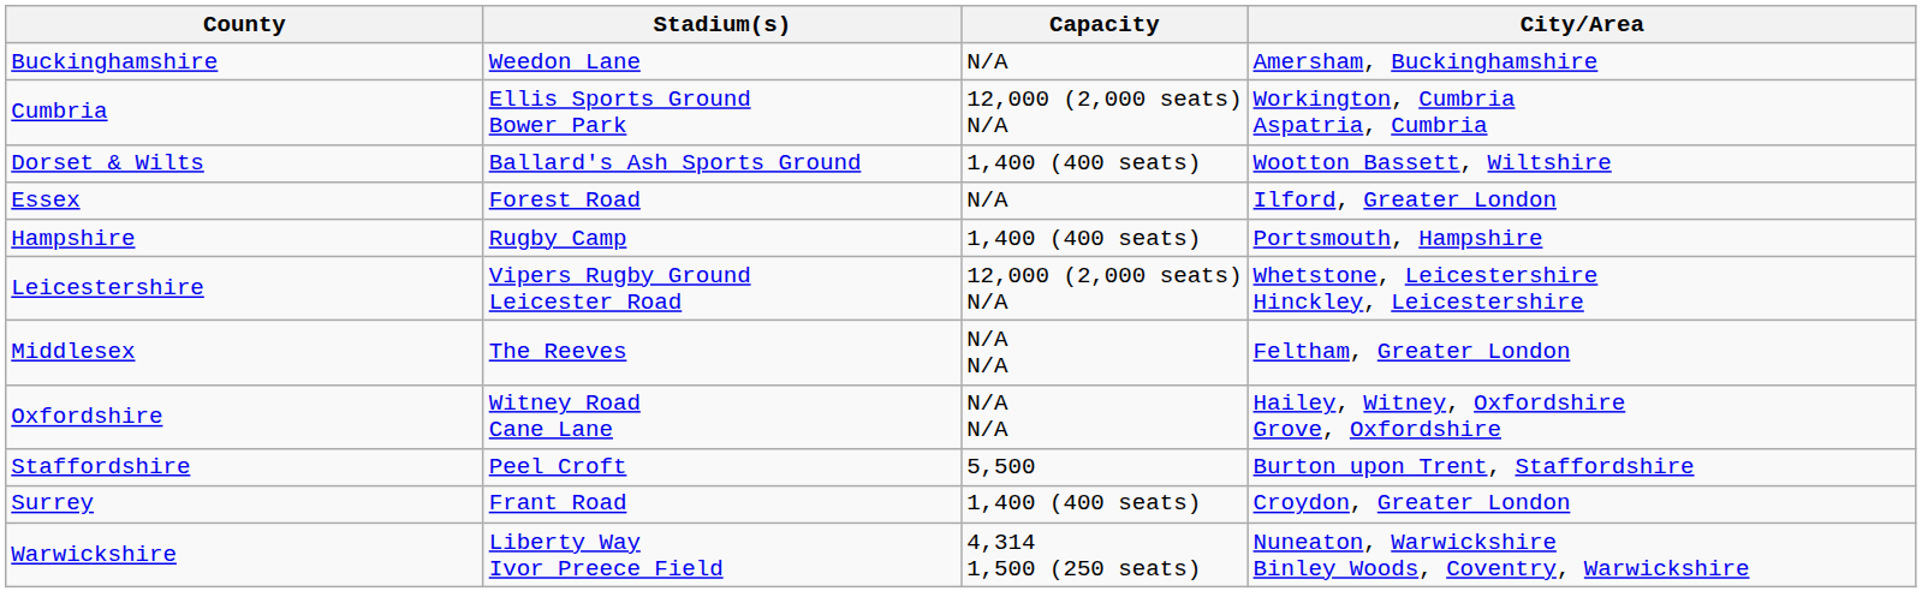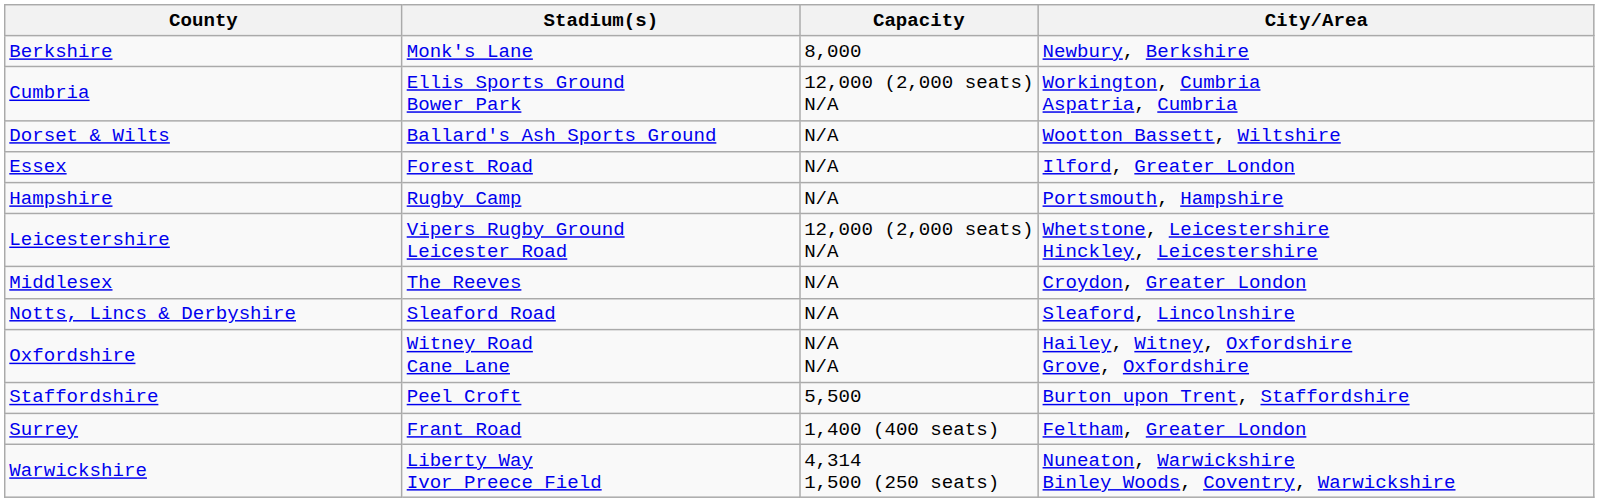 <table class="wikitable sortable">
 <tr>
 <th width=25%>County</th>
 <th width=25%>Stadium(s)</th>
 <th width=15%>Capacity</th>
 <th width=35%>City/Area</th>
 </tr>
 <tr>
-<td><a href='#'>Buckinghamshire</a></td>
-<td><a href='#'>Weedon Lane</a></td>
-<td>N/A</td>
-<td><a href='#'>Amersham</a>, <a href='#'>Buckinghamshire</a></td>
+<td><a href='#'>Berkshire</a></td>
+<td><a href='#'>Monk's Lane</a></td>
+<td>8,000</td>
+<td><a href='#'>Newbury</a>, <a href='#'>Berkshire</a></td>
 </tr>
 <tr>
 <td><a href='#'>Cumbria</a></td>
 <td><a href='#'>Ellis Sports Ground</a><br><a href='#'>Bower Park</a></td>
 <td>12,000 (2,000 seats)<br>N/A</td>
 <td><a href='#'>Workington</a>, <a href='#'>Cumbria</a><br><a href='#'>Aspatria</a>, <a href='#'>Cumbria</a></td>
 </tr>
 <tr>
 <td><a href='#'>Dorset & Wilts</a></td>
 <td><a href='#'>Ballard's Ash Sports Ground</a></td>
-<td>1,400 (400 seats)</td>
+<td>N/A</td>
 <td><a href='#'>Wootton Bassett</a>, <a href='#'>Wiltshire</a></td>
 </tr>
 <tr>
 <td><a href='#'>Essex</a></td>
 <td><a href='#'>Forest Road</a></td>
 <td>N/A</td>
 <td><a href='#'>Ilford</a>, <a href='#'>Greater London</a></td>
 </tr>
 <tr>
 <td><a href='#'>Hampshire</a></td>
 <td><a href='#'>Rugby Camp</a></td>
-<td>1,400 (400 seats)</td>
+<td>N/A</td>
 <td><a href='#'>Portsmouth</a>, <a href='#'>Hampshire</a></td>
 </tr>
 <tr>
 <td><a href='#'>Leicestershire</a></td>
 <td><a href='#'>Vipers Rugby Ground</a><br><a href='#'>Leicester Road</a></td>
 <td>12,000 (2,000 seats)<br>N/A</td>
 <td><a href='#'>Whetstone</a>, <a href='#'>Leicestershire</a><br><a href='#'>Hinckley</a>, <a href='#'>Leicestershire</a></td>
 </tr>
 <tr>
 <td><a href='#'>Middlesex</a></td>
 <td><a href='#'>The Reeves</a></td>
-<td>N/A<br>N/A</td>
-<td><a href='#'>Feltham</a>, <a href='#'>Greater London</a></td>
+<td>N/A</td>
+<td><a href='#'>Croydon</a>, <a href='#'>Greater London</a></td>
+</tr>
+<tr>
+<td><a href='#'>Notts, Lincs & Derbyshire</a></td>
+<td><a href='#'>Sleaford Road</a></td>
+<td>N/A</td>
+<td><a href='#'>Sleaford</a>, <a href='#'>Lincolnshire</a></td>
 </tr>
 <tr>
 <td><a href='#'>Oxfordshire</a></td>
 <td><a href='#'>Witney Road</a><br><a href='#'>Cane Lane</a></td>
 <td>N/A<br>N/A</td>
 <td><a href='#'>Hailey</a>, <a href='#'>Witney</a>, <a href='#'>Oxfordshire</a><br><a href='#'>Grove</a>, <a href='#'>Oxfordshire</a></td>
 </tr>
 <tr>
 <td><a href='#'>Staffordshire</a></td>
 <td><a href='#'>Peel Croft</a></td>
 <td>5,500</td>
 <td><a href='#'>Burton upon Trent</a>, <a href='#'>Staffordshire</a></td>
 </tr>
 <tr>
 <td><a href='#'>Surrey</a></td>
 <td><a href='#'>Frant Road</a></td>
 <td>1,400 (400 seats)</td>
-<td><a href='#'>Croydon</a>, <a href='#'>Greater London</a></td>
+<td><a href='#'>Feltham</a>, <a href='#'>Greater London</a></td>
 </tr>
 <tr>
 <td><a href='#'>Warwickshire</a></td>
 <td><a href='#'>Liberty Way</a><br><a href='#'>Ivor Preece Field</a></td>
 <td>4,314<br>1,500 (250 seats)</td>
 <td><a href='#'>Nuneaton</a>, <a href='#'>Warwickshire</a><br><a href='#'>Binley Woods</a>, <a href='#'>Coventry</a>, <a href='#'>Warwickshire</a></td>
 </tr>
 </table>
